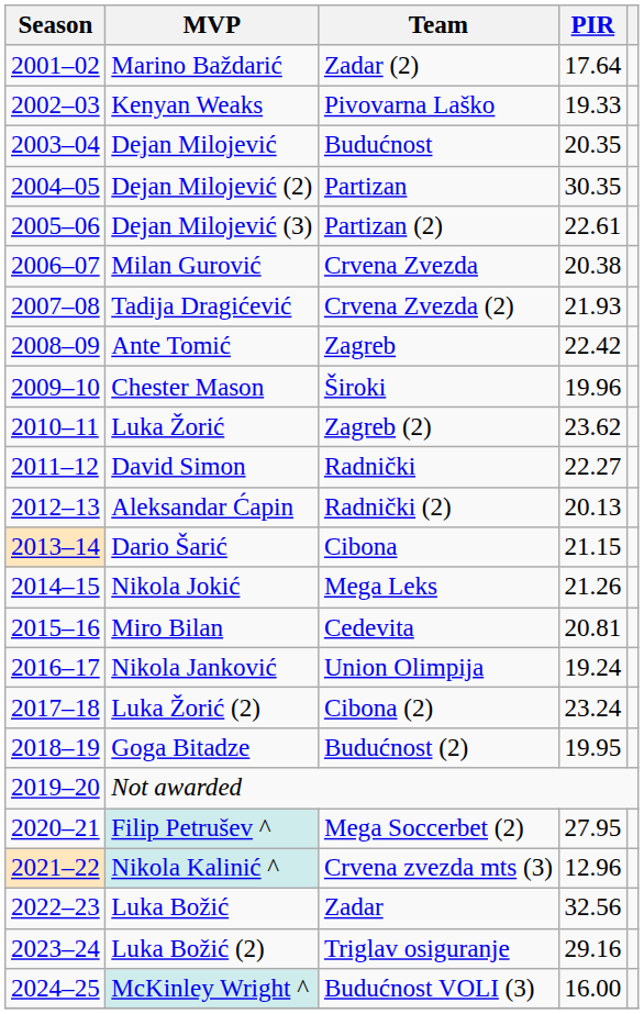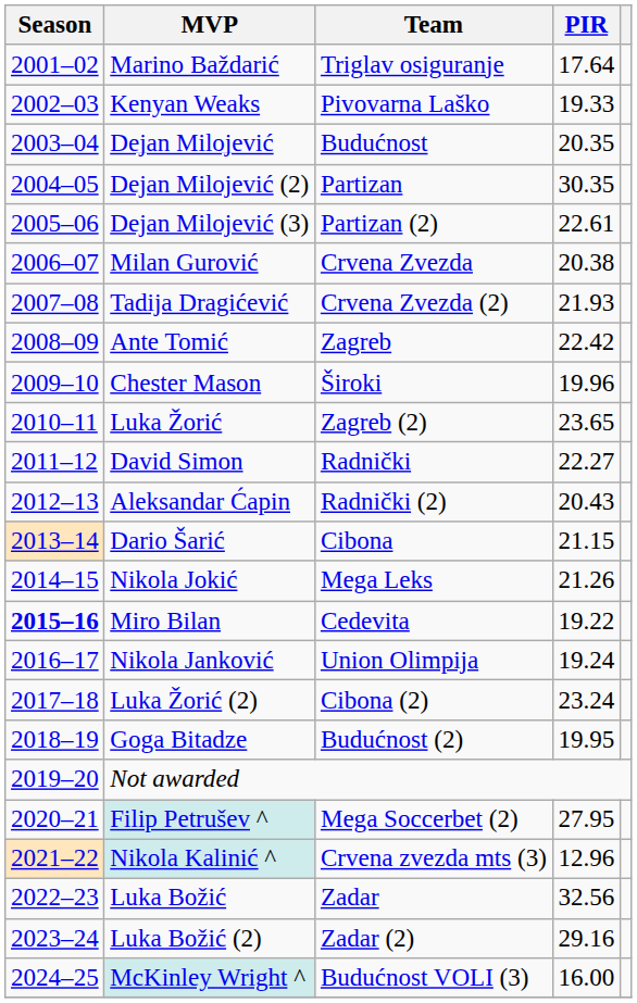 <table class="wikitable">
 <tr>
 <th>Season</th>
 <th>MVP</th>
 <th>Team</th>
 <th><a href='#'>PIR</a></th>
 <th></th>
 </tr>
 <tr>
 <td><a href='#'>2001–02</a></td>
 <td> <a href='#'>Marino Baždarić</a></td>
-<td> <a href='#'>Zadar</a> (2)</td>
+<td> <a href='#'>Triglav osiguranje</a></td>
 <td>17.64</td>
 <td></td>
 </tr>
 <tr>
 <td><a href='#'>2002–03</a></td>
 <td> <a href='#'>Kenyan Weaks</a></td>
 <td> <a href='#'>Pivovarna Laško</a></td>
 <td>19.33</td>
 <td></td>
 </tr>
 <tr>
 <td><a href='#'>2003–04</a></td>
 <td> <a href='#'>Dejan Milojević</a></td>
 <td> <a href='#'>Budućnost</a></td>
 <td>20.35</td>
 <td></td>
 </tr>
 <tr>
 <td><a href='#'>2004–05</a></td>
 <td> <a href='#'>Dejan Milojević</a> (2)</td>
 <td> <a href='#'>Partizan</a></td>
 <td>30.35</td>
 <td></td>
 </tr>
 <tr>
 <td><a href='#'>2005–06</a></td>
 <td> <a href='#'>Dejan Milojević</a> (3)</td>
 <td> <a href='#'>Partizan</a> (2)</td>
 <td>22.61</td>
 <td></td>
 </tr>
 <tr>
 <td><a href='#'>2006–07</a></td>
 <td> <a href='#'>Milan Gurović</a></td>
 <td> <a href='#'>Crvena Zvezda</a></td>
 <td>20.38</td>
 <td></td>
 </tr>
 <tr>
 <td><a href='#'>2007–08</a></td>
 <td> <a href='#'>Tadija Dragićević</a></td>
 <td> <a href='#'>Crvena Zvezda</a> (2)</td>
 <td>21.93</td>
 <td></td>
 </tr>
 <tr>
 <td><a href='#'>2008–09</a></td>
 <td> <a href='#'>Ante Tomić</a></td>
 <td> <a href='#'>Zagreb</a></td>
 <td>22.42</td>
 <td></td>
 </tr>
 <tr>
 <td><a href='#'>2009–10</a></td>
 <td> <a href='#'>Chester Mason</a></td>
 <td> <a href='#'>Široki</a></td>
 <td>19.96</td>
 <td></td>
 </tr>
 <tr>
 <td><a href='#'>2010–11</a></td>
 <td> <a href='#'>Luka Žorić</a></td>
 <td> <a href='#'>Zagreb</a> (2)</td>
-<td>23.62</td>
+<td>23.65</td>
 <td></td>
 </tr>
 <tr>
 <td><a href='#'>2011–12</a></td>
 <td> <a href='#'>David Simon</a></td>
 <td> <a href='#'>Radnički</a></td>
 <td>22.27</td>
 <td></td>
 </tr>
 <tr>
 <td><a href='#'>2012–13</a></td>
 <td> <a href='#'>Aleksandar Ćapin</a></td>
 <td> <a href='#'>Radnički</a> (2)</td>
-<td>20.13</td>
+<td>20.43</td>
 <td></td>
 </tr>
 <tr>
 <td style="background-color:#FFE6BD"><a href='#'>2013–14</a> </td>
 <td> <a href='#'>Dario Šarić</a></td>
 <td> <a href='#'>Cibona</a></td>
 <td>21.15</td>
 <td></td>
 </tr>
 <tr>
 <td><a href='#'>2014–15</a></td>
 <td> <a href='#'>Nikola Jokić</a></td>
 <td> <a href='#'>Mega Leks</a></td>
 <td>21.26</td>
 <td></td>
 </tr>
 <tr>
-<td><a href='#'>2015–16</a></td>
+<td><strong><a href='#'>2015–16</a></strong></td>
 <td> <a href='#'>Miro Bilan</a></td>
 <td> <a href='#'>Cedevita</a></td>
-<td>20.81</td>
+<td>19.22</td>
 <td></td>
 </tr>
 <tr>
 <td><a href='#'>2016–17</a></td>
 <td> <a href='#'>Nikola Janković</a></td>
 <td> <a href='#'>Union Olimpija</a></td>
 <td>19.24</td>
 <td></td>
 </tr>
 <tr>
 <td><a href='#'>2017–18</a></td>
 <td> <a href='#'>Luka Žorić</a> (2)</td>
 <td> <a href='#'>Cibona</a> (2)</td>
 <td>23.24</td>
 <td></td>
 </tr>
 <tr>
 <td><a href='#'>2018–19</a></td>
 <td> <a href='#'>Goga Bitadze</a></td>
 <td> <a href='#'>Budućnost</a> (2)</td>
 <td>19.95</td>
 <td></td>
 </tr>
 <tr>
 <td><a href='#'>2019–20</a></td>
 <td colspan=4><em>Not awarded</em></td>
 </tr>
 <tr>
 <td><a href='#'>2020–21</a></td>
 <td style="background-color:#CFECEC"> <a href='#'>Filip Petrušev</a> ^</td>
 <td> <a href='#'>Mega Soccerbet</a> (2)</td>
 <td>27.95</td>
 <td></td>
 </tr>
 <tr>
 <td style="background-color:#FFE6BD"><a href='#'>2021–22</a> </td>
 <td style="background-color:#CFECEC"> <a href='#'>Nikola Kalinić</a> ^</td>
 <td> <a href='#'>Crvena zvezda mts</a> (3)</td>
 <td>12.96</td>
 <td></td>
 </tr>
 <tr>
 <td><a href='#'>2022–23</a></td>
 <td> <a href='#'>Luka Božić</a></td>
 <td> <a href='#'>Zadar</a></td>
 <td>32.56</td>
 <td></td>
 </tr>
 <tr>
 <td><a href='#'>2023–24</a></td>
 <td> <a href='#'>Luka Božić</a> (2)</td>
-<td> <a href='#'>Triglav osiguranje</a></td>
+<td> <a href='#'>Zadar</a> (2)</td>
 <td>29.16</td>
 <td></td>
 </tr>
 <tr>
 <td><a href='#'>2024–25</a></td>
 <td style="background-color:#CFECEC"> <a href='#'>McKinley Wright</a> ^</td>
 <td> <a href='#'>Budućnost VOLI</a> (3)</td>
 <td>16.00</td>
 <td></td>
 </tr>
 <tr>
 </tr>
 </table>
